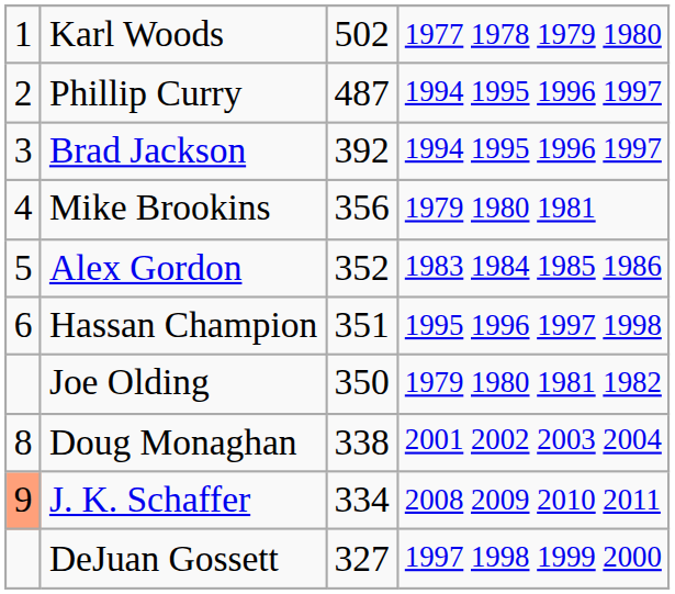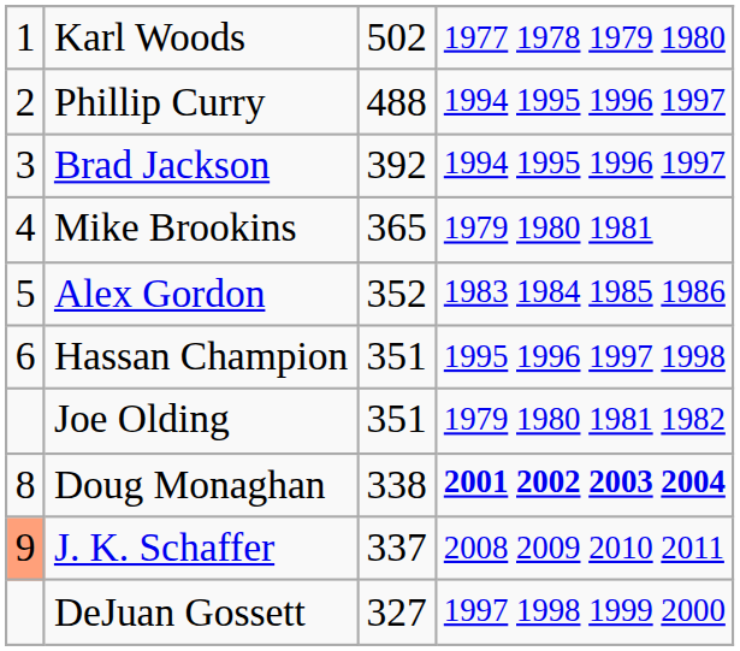 <table class="wikitable">
 <tr>
 </tr>
 <tr>
 <td>1</td>
 <td>Karl Woods</td>
 <td>502</td>
 <td style="font-size:80%;"><a href='#'>1977</a> <a href='#'>1978</a> <a href='#'>1979</a> <a href='#'>1980</a></td>
 </tr>
 <tr>
 <td>2</td>
 <td>Phillip Curry</td>
-<td>487</td>
+<td>488</td>
 <td style="font-size:80%;"><a href='#'>1994</a> <a href='#'>1995</a> <a href='#'>1996</a> <a href='#'>1997</a></td>
 </tr>
 <tr>
 <td>3</td>
 <td><a href='#'>Brad Jackson</a></td>
 <td>392</td>
 <td style="font-size:80%;"><a href='#'>1994</a> <a href='#'>1995</a> <a href='#'>1996</a> <a href='#'>1997</a></td>
 </tr>
 <tr>
 <td>4</td>
 <td>Mike Brookins</td>
-<td>356</td>
+<td>365</td>
 <td style="font-size:80%;"><a href='#'>1979</a> <a href='#'>1980</a> <a href='#'>1981</a></td>
 </tr>
 <tr>
 <td>5</td>
 <td><a href='#'>Alex Gordon</a></td>
 <td>352</td>
 <td style="font-size:80%;"><a href='#'>1983</a> <a href='#'>1984</a> <a href='#'>1985</a> <a href='#'>1986</a></td>
 </tr>
 <tr>
 <td>6</td>
 <td>Hassan Champion</td>
 <td>351</td>
 <td style="font-size:80%;"><a href='#'>1995</a> <a href='#'>1996</a> <a href='#'>1997</a> <a href='#'>1998</a></td>
 </tr>
 <tr>
 <td></td>
 <td>Joe Olding</td>
-<td>350</td>
+<td>351</td>
 <td style="font-size:80%;"><a href='#'>1979</a> <a href='#'>1980</a> <a href='#'>1981</a> <a href='#'>1982</a></td>
 </tr>
 <tr>
 <td>8</td>
 <td>Doug Monaghan</td>
 <td>338</td>
-<td style="font-size:80%;"><a href='#'>2001</a> <a href='#'>2002</a> <a href='#'>2003</a> <a href='#'>2004</a></td>
+<td style="font-size:80%;"><strong><a href='#'>2001</a> <a href='#'>2002</a> <a href='#'>2003</a> <a href='#'>2004</a></strong></td>
 </tr>
 <tr>
 <td style="background: lightsalmon;">9</td>
 <td><a href='#'>J. K. Schaffer</a></td>
-<td>334</td>
+<td>337</td>
 <td style="font-size:80%;"><a href='#'>2008</a> <a href='#'>2009</a> <a href='#'>2010</a> <a href='#'>2011</a></td>
 </tr>
 <tr>
 <td></td>
 <td>DeJuan Gossett</td>
 <td>327</td>
 <td style="font-size:80%;"><a href='#'>1997</a> <a href='#'>1998</a> <a href='#'>1999</a> <a href='#'>2000</a></td>
 </tr>
 </table>
